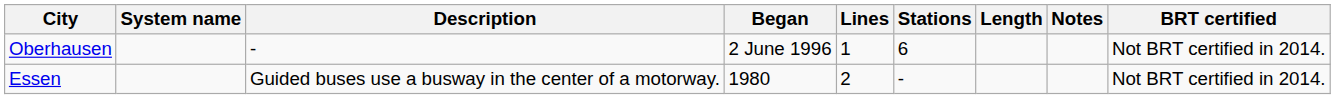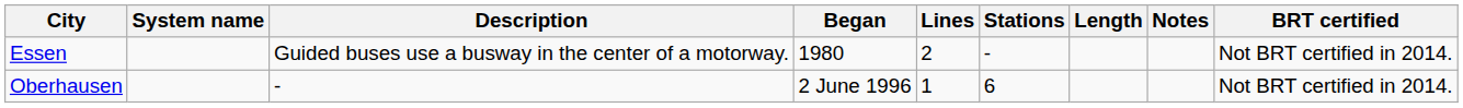 <table class="wikitable">
 <tr>
 <th>City</th>
 <th>System name</th>
 <th>Description</th>
 <th>Began</th>
 <th>Lines</th>
 <th>Stations</th>
 <th>Length</th>
 <th>Notes</th>
 <th>BRT certified</th>
 </tr>
 <tr>
+<td><a href='#'>Essen</a></td>
+<td></td>
+<td>Guided buses use a busway in the center of a motorway.</td>
+<td>1980</td>
+<td>2</td>
+<td>-</td>
+<td></td>
+<td></td>
+<td>Not BRT certified in 2014.</td>
+</tr>
+<tr>
 <td><a href='#'>Oberhausen</a></td>
 <td></td>
 <td>-</td>
 <td>2 June 1996</td>
 <td>1</td>
 <td>6</td>
 <td></td>
 <td></td>
 <td>Not BRT certified in 2014.</td>
 </tr>
-<tr>
-<td><a href='#'>Essen</a></td>
-<td></td>
-<td>Guided buses use a busway in the center of a motorway.</td>
-<td>1980</td>
-<td>2</td>
-<td>-</td>
-<td></td>
-<td></td>
-<td>Not BRT certified in 2014.</td>
-</tr>
 </table>
